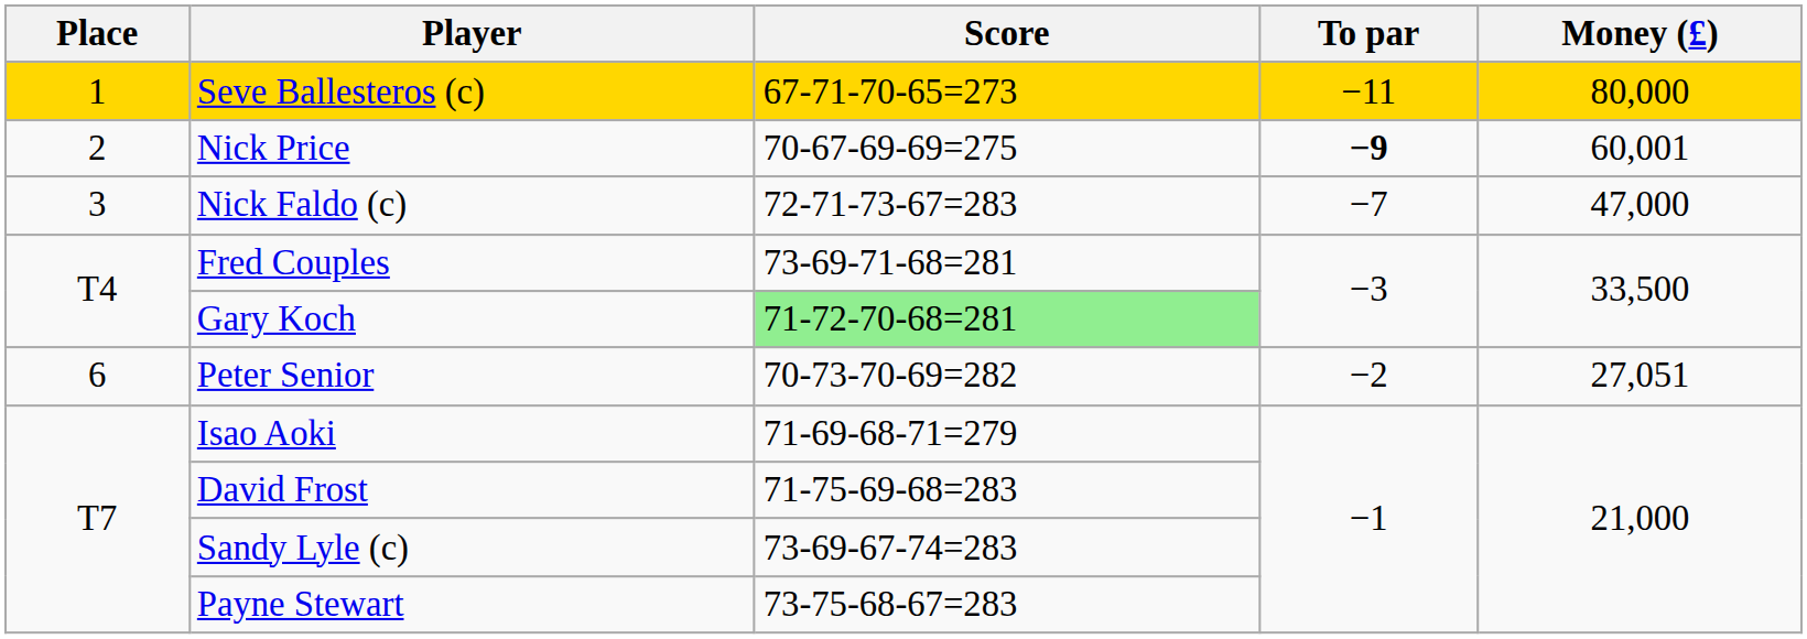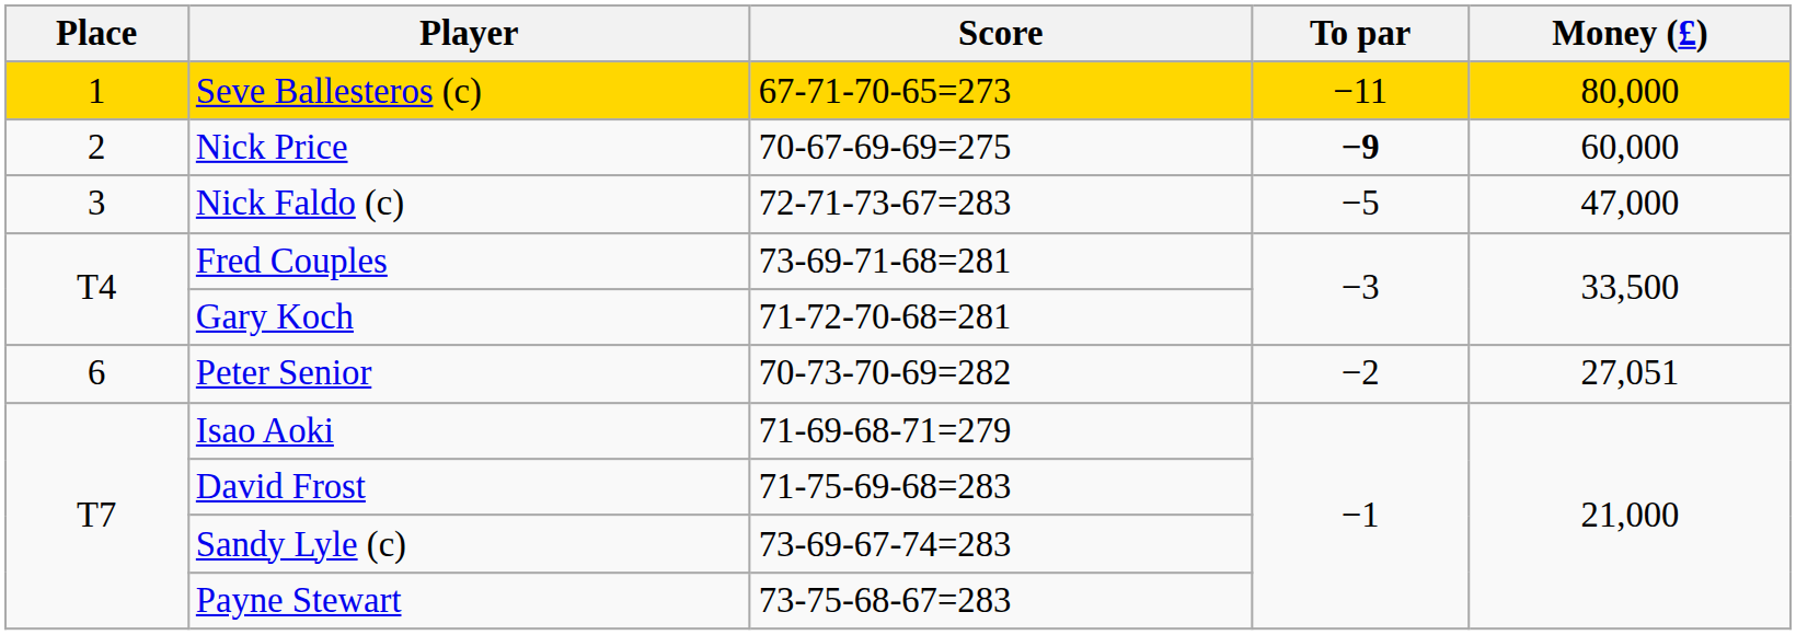 <table class="wikitable" style="width:50em;margin-bottom:0;">
 <tr>
 <th>Place</th>
 <th>Player</th>
 <th>Score</th>
 <th>To par</th>
 <th>Money (<a href='#'>£</a>)</th>
 </tr>
 <tr style="background:gold">
 <td align="center">1</td>
 <td> <a href='#'>Seve Ballesteros</a> (c)</td>
 <td>67-71-70-65=273</td>
 <td align="center">−11</td>
 <td align=center>80,000</td>
 </tr>
 <tr>
 <td align="center">2</td>
 <td> <a href='#'>Nick Price</a></td>
 <td>70-67-69-69=275</td>
 <td align="center"><strong>−9</strong></td>
-<td align=center>60,001</td>
+<td align=center>60,000</td>
 </tr>
 <tr>
 <td align="center">3</td>
 <td> <a href='#'>Nick Faldo</a> (c)</td>
 <td>72-71-73-67=283</td>
-<td align="center">−7</td>
+<td align="center">−5</td>
 <td align=center>47,000</td>
 </tr>
 <tr>
 <td rowspan=2 align="center">T4</td>
 <td> <a href='#'>Fred Couples</a></td>
 <td>73-69-71-68=281</td>
 <td rowspan=2 align="center">−3</td>
 <td rowspan=2 align=center>33,500</td>
 </tr>
 <tr>
 <td> <a href='#'>Gary Koch</a></td>
-<td style="background: lightgreen;">71-72-70-68=281</td>
+<td>71-72-70-68=281</td>
 </tr>
 <tr>
 <td align="center">6</td>
 <td> <a href='#'>Peter Senior</a></td>
 <td>70-73-70-69=282</td>
 <td align="center">−2</td>
 <td align=center>27,051</td>
 </tr>
 <tr>
 <td rowspan=4 align="center">T7</td>
 <td> <a href='#'>Isao Aoki</a></td>
 <td>71-69-68-71=279</td>
 <td rowspan=4 align="center">−1</td>
 <td rowspan=4 align=center>21,000</td>
 </tr>
 <tr>
 <td> <a href='#'>David Frost</a></td>
 <td>71-75-69-68=283</td>
 </tr>
 <tr>
 <td> <a href='#'>Sandy Lyle</a> (c)</td>
 <td>73-69-67-74=283</td>
 </tr>
 <tr>
 <td> <a href='#'>Payne Stewart</a></td>
 <td>73-75-68-67=283</td>
 </tr>
 </table>
